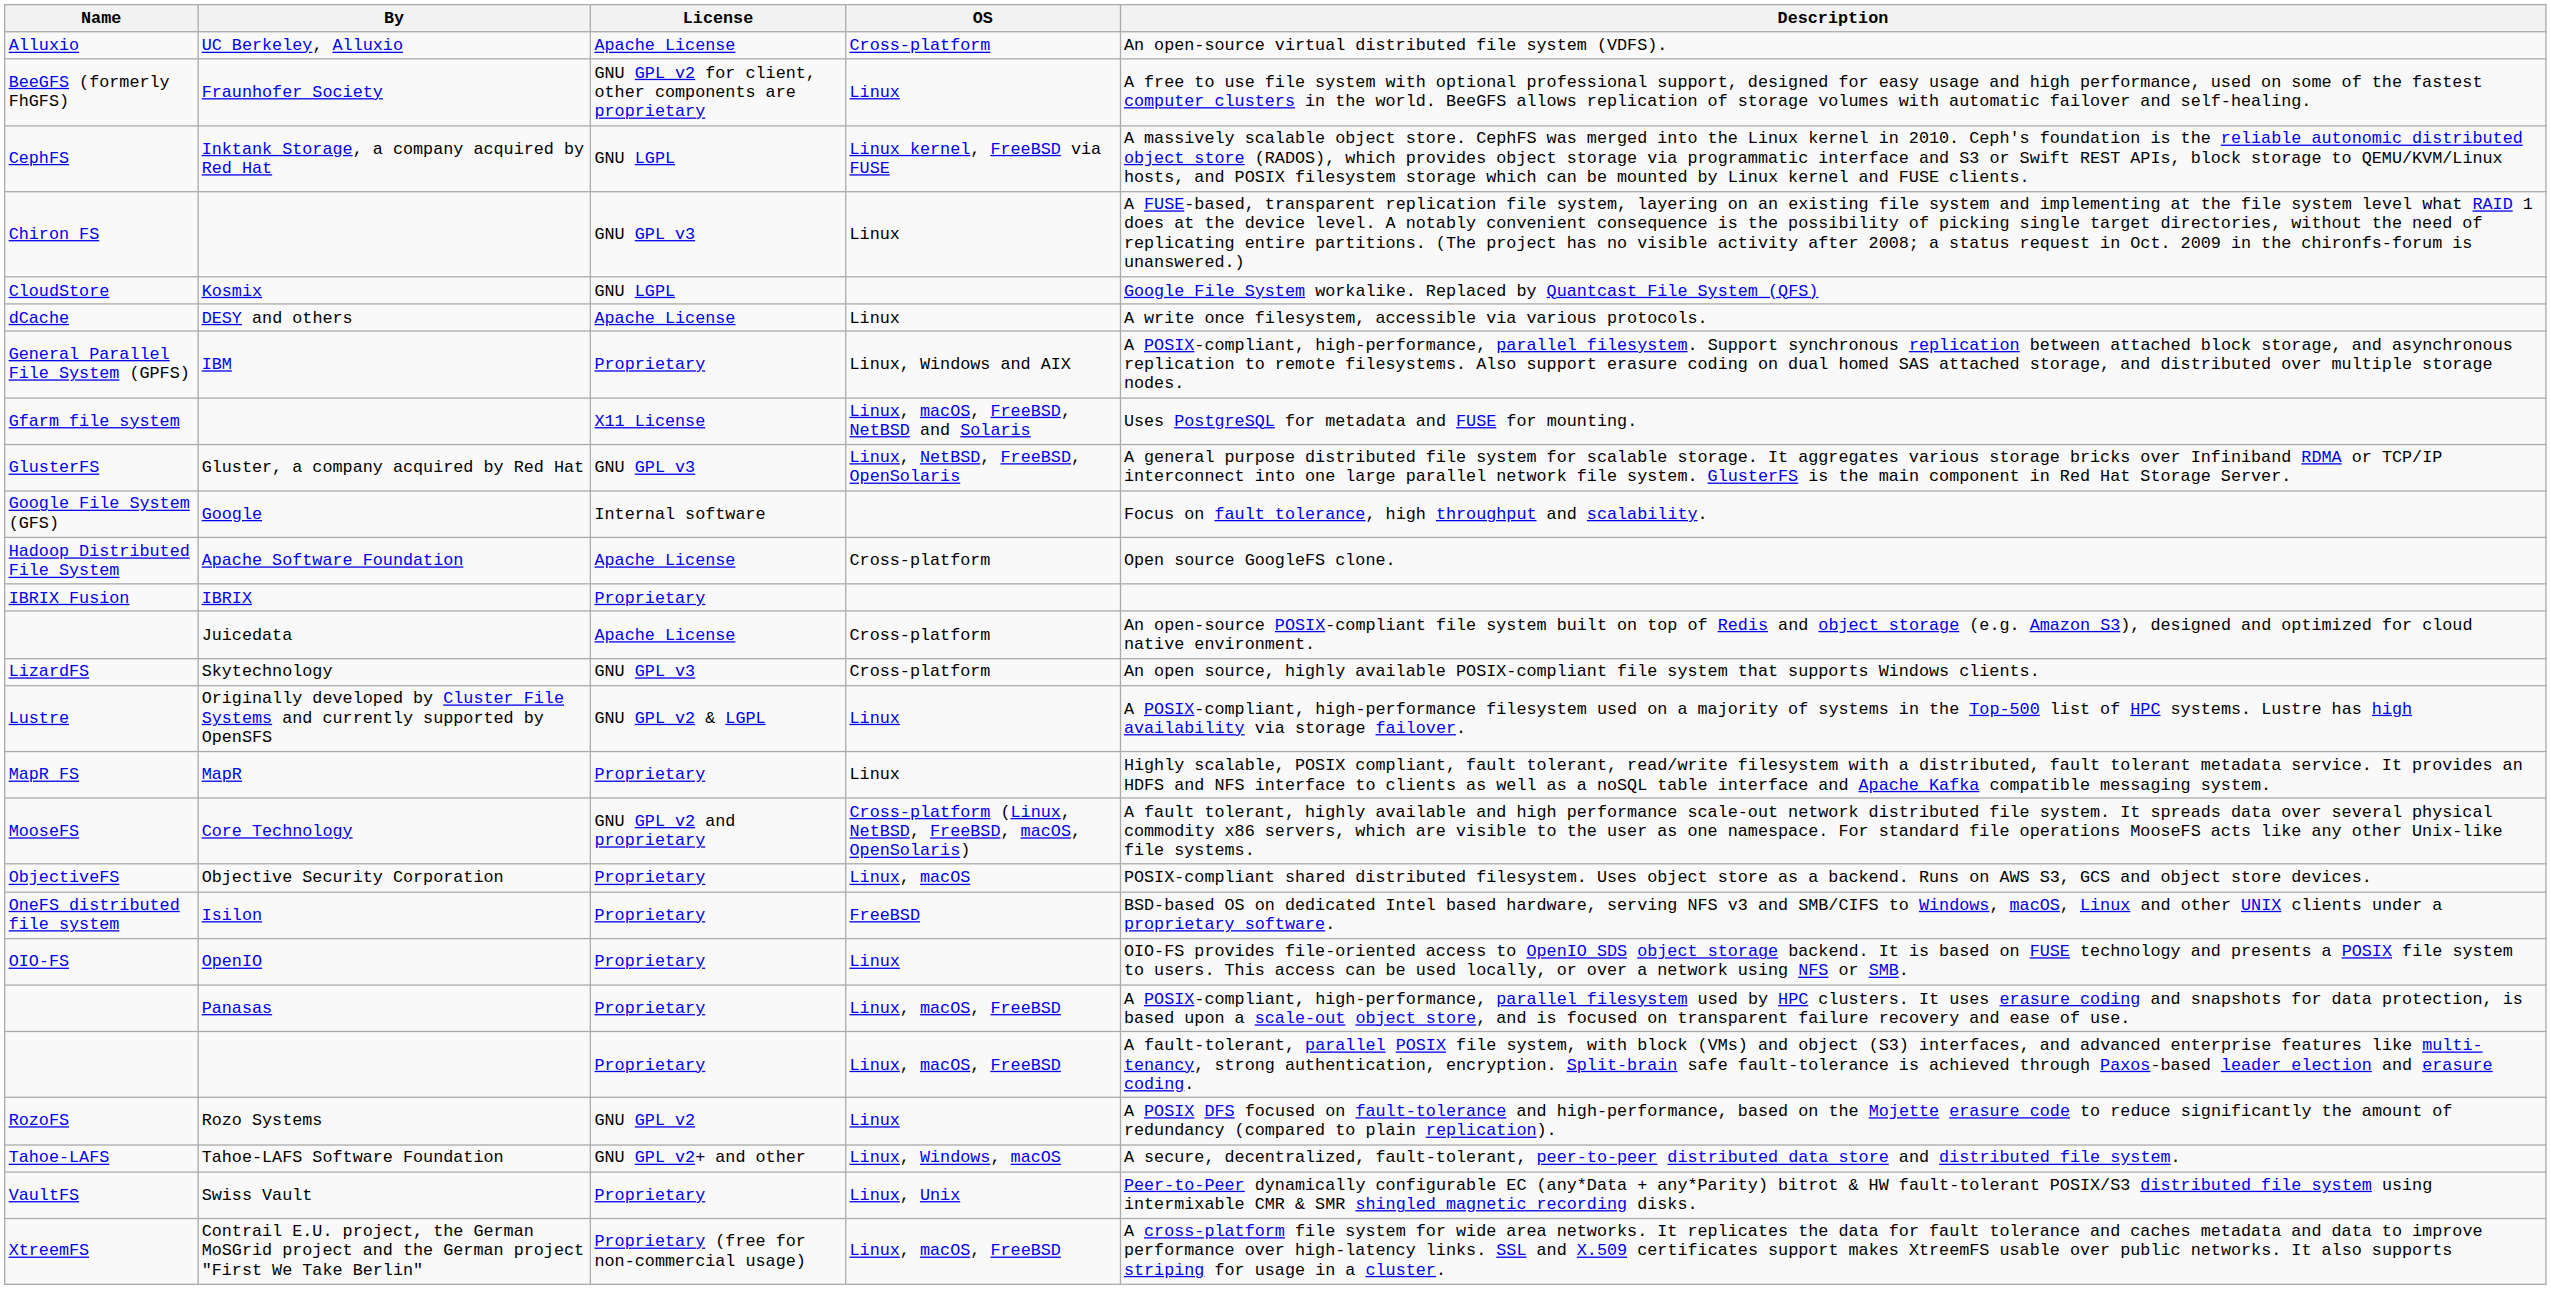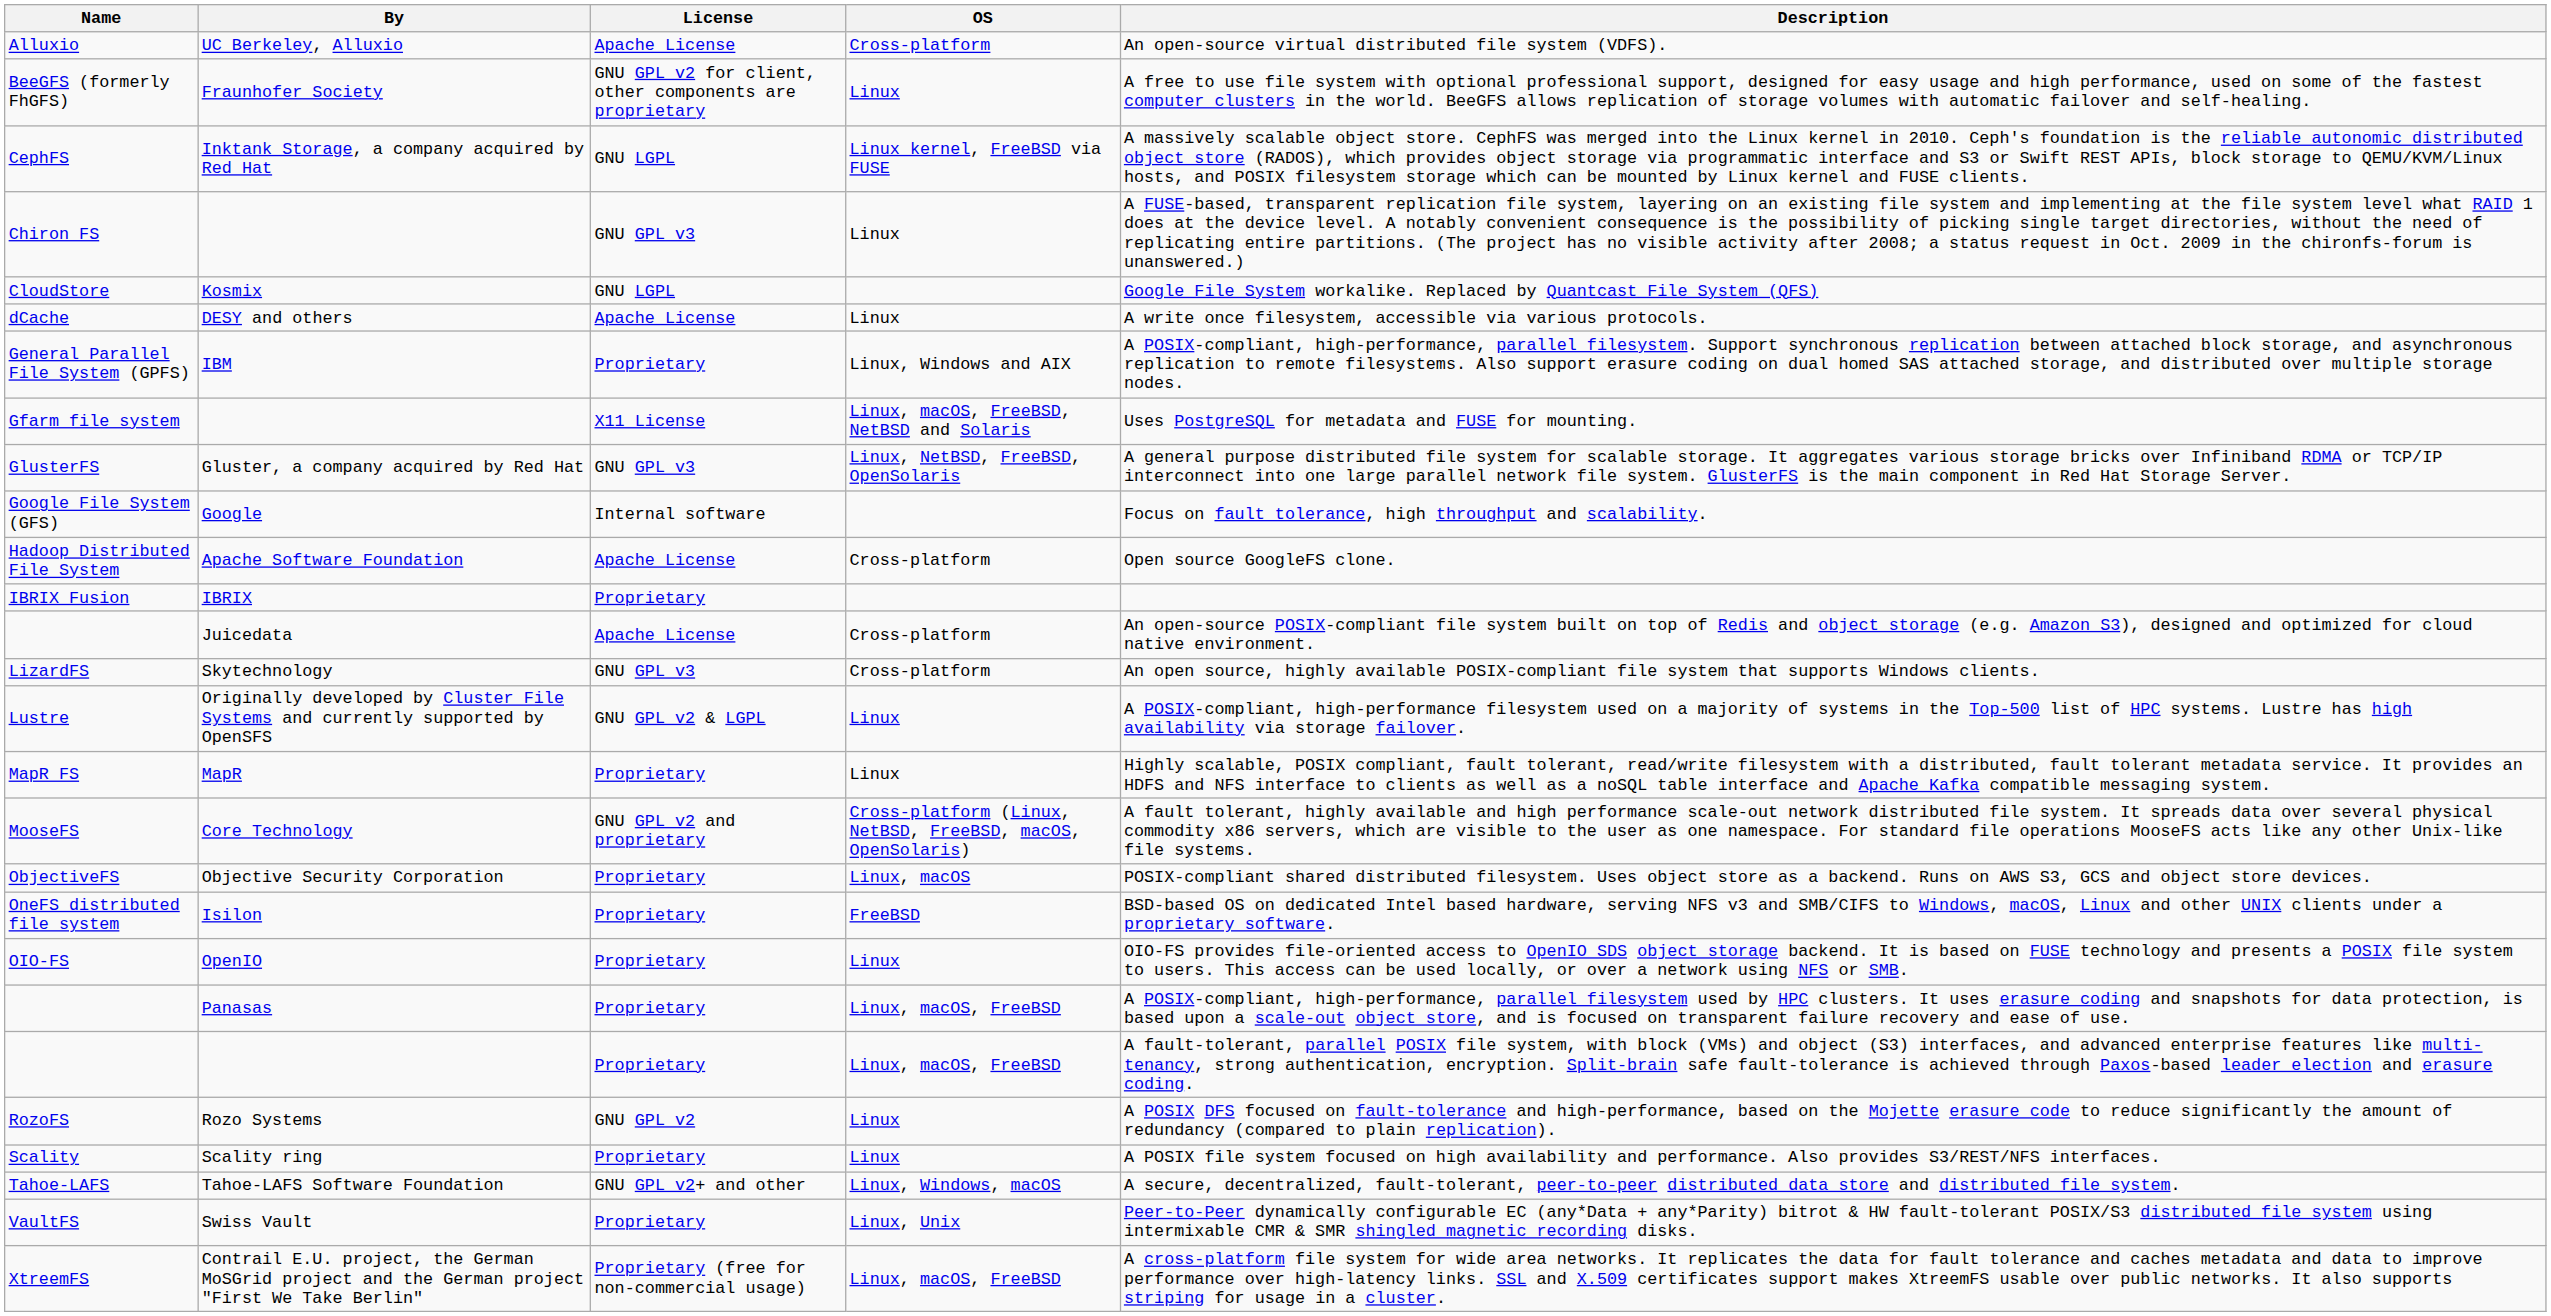 <table class="wikitable sortable">
 <tr>
 <th>Name</th>
 <th>By</th>
 <th>License</th>
 <th>OS</th>
 <th class=unsortable>Description</th>
 </tr>
 <tr>
 <td><a href='#'>Alluxio</a></td>
 <td><a href='#'>UC Berkeley</a>, <a href='#'>Alluxio</a></td>
 <td><a href='#'>Apache License</a></td>
 <td><a href='#'>Cross-platform</a></td>
 <td>An open-source virtual distributed file system (VDFS).</td>
 </tr>
 <tr>
 <td><a href='#'>BeeGFS</a> (formerly FhGFS)</td>
 <td><a href='#'>Fraunhofer Society</a></td>
 <td>GNU <a href='#'>GPL v2</a> for client, other components are <a href='#'>proprietary</a></td>
 <td><a href='#'>Linux</a></td>
 <td>A free to use file system with optional professional support, designed for easy usage and high performance, used on some of the fastest <a href='#'>computer clusters</a> in the world. BeeGFS allows replication of storage volumes with automatic failover and self-healing.</td>
 </tr>
 <tr>
 <td><a href='#'>CephFS</a></td>
 <td><a href='#'>Inktank Storage</a>, a company acquired by <a href='#'>Red Hat</a> </td>
 <td>GNU <a href='#'>LGPL</a></td>
 <td><a href='#'>Linux kernel</a>, <a href='#'>FreeBSD</a> via <a href='#'>FUSE</a></td>
 <td>A massively scalable object store. CephFS was merged into the Linux kernel in 2010. Ceph's foundation is the <a href='#'>reliable autonomic distributed object store</a> (RADOS), which provides object storage via programmatic interface and S3 or Swift REST APIs, block storage to QEMU/KVM/Linux hosts, and POSIX filesystem storage which can be mounted by Linux kernel and FUSE clients.</td>
 </tr>
 <tr>
 <td><a href='#'>Chiron FS</a></td>
 <td></td>
 <td>GNU <a href='#'>GPL v3</a></td>
 <td>Linux</td>
 <td>A <a href='#'>FUSE</a>-based, transparent replication file system, layering on an existing file system and implementing at the file system level what <a href='#'>RAID</a> 1 does at the device level. A notably convenient consequence is the possibility of picking single target directories, without the need of replicating entire partitions. (The project has no visible activity after 2008; a status request in Oct. 2009 in the chironfs-forum is unanswered.)</td>
 </tr>
 <tr>
 <td><a href='#'>CloudStore</a></td>
 <td><a href='#'>Kosmix</a></td>
 <td>GNU <a href='#'>LGPL</a></td>
 <td></td>
 <td><a href='#'>Google File System</a> workalike.  Replaced by <a href='#'>Quantcast File System (QFS)</a></td>
 </tr>
 <tr>
 <td><a href='#'>dCache</a></td>
 <td><a href='#'>DESY</a> and others</td>
 <td><a href='#'>Apache License</a></td>
 <td>Linux</td>
 <td>A write once filesystem, accessible via various protocols.</td>
 </tr>
 <tr>
 <td><a href='#'>General Parallel File System</a> (GPFS)</td>
 <td><a href='#'>IBM</a></td>
 <td><a href='#'>Proprietary</a></td>
 <td>Linux, Windows and AIX</td>
 <td>A <a href='#'>POSIX</a>-compliant, high-performance, <a href='#'>parallel filesystem</a>. Support synchronous <a href='#'>replication</a> between attached block storage, and asynchronous replication to remote filesystems. Also support erasure coding on dual homed SAS attached storage, and distributed over multiple storage nodes.</td>
 </tr>
 <tr>
 <td><a href='#'>Gfarm file system</a></td>
 <td></td>
 <td><a href='#'>X11 License</a></td>
 <td><a href='#'>Linux</a>, <a href='#'>macOS</a>, <a href='#'>FreeBSD</a>, <a href='#'>NetBSD</a> and <a href='#'>Solaris</a></td>
 <td>Uses <a href='#'>PostgreSQL</a> for metadata and <a href='#'>FUSE</a> for mounting.</td>
 </tr>
 <tr>
 <td><a href='#'>GlusterFS</a></td>
 <td>Gluster, a company acquired by Red Hat</td>
 <td>GNU <a href='#'>GPL v3</a></td>
 <td> <a href='#'>Linux</a>, <a href='#'>NetBSD</a>, <a href='#'>FreeBSD</a>, <a href='#'>OpenSolaris</a></td>
 <td>A general purpose distributed file system for scalable storage. It aggregates various storage bricks over Infiniband <a href='#'>RDMA</a> or TCP/IP interconnect into one large parallel network file system. <a href='#'>GlusterFS</a> is the main component in Red Hat Storage Server.</td>
 </tr>
 <tr>
 <td><a href='#'>Google File System</a> (GFS)</td>
 <td><a href='#'>Google</a></td>
 <td>Internal software</td>
 <td></td>
 <td>Focus on <a href='#'>fault tolerance</a>, high <a href='#'>throughput</a> and <a href='#'>scalability</a>.</td>
 </tr>
 <tr>
 <td><a href='#'>Hadoop Distributed File System</a></td>
 <td><a href='#'>Apache Software Foundation</a></td>
 <td><a href='#'>Apache License</a></td>
 <td>Cross-platform</td>
 <td>Open source GoogleFS clone.</td>
 </tr>
 <tr>
 <td><a href='#'>IBRIX Fusion</a></td>
 <td><a href='#'>IBRIX</a></td>
 <td><a href='#'>Proprietary</a></td>
 <td></td>
 <td></td>
 </tr>
 <tr>
 <td></td>
 <td>Juicedata</td>
 <td><a href='#'>Apache License</a></td>
 <td>Cross-platform</td>
 <td>An open-source <a href='#'>POSIX</a>-compliant file system built on top of <a href='#'>Redis</a> and <a href='#'>object storage</a> (e.g. <a href='#'>Amazon S3</a>), designed and optimized for cloud native environment.</td>
 </tr>
 <tr>
 <td><a href='#'>LizardFS</a></td>
 <td>Skytechnology</td>
 <td>GNU <a href='#'>GPL v3</a></td>
 <td>Cross-platform</td>
 <td>An open source, highly available POSIX-compliant file system that supports Windows clients.</td>
 </tr>
 <tr>
 <td><a href='#'>Lustre</a></td>
 <td>Originally developed by <a href='#'>Cluster File Systems</a> and currently supported by OpenSFS</td>
 <td>GNU <a href='#'>GPL v2</a> & <a href='#'>LGPL</a></td>
 <td><a href='#'>Linux</a></td>
 <td>A <a href='#'>POSIX</a>-compliant, high-performance filesystem used on a majority of systems in the <a href='#'>Top-500</a> list of <a href='#'>HPC</a> systems. Lustre has <a href='#'>high availability</a> via storage <a href='#'>failover</a>.</td>
 </tr>
 <tr>
 <td><a href='#'>MapR FS</a></td>
 <td><a href='#'>MapR</a></td>
 <td><a href='#'>Proprietary</a></td>
 <td>Linux</td>
 <td>Highly scalable, POSIX compliant, fault tolerant, read/write filesystem with a distributed, fault tolerant metadata service. It provides an HDFS and NFS interface to clients as well as a noSQL table interface and <a href='#'>Apache Kafka</a> compatible messaging system.</td>
 </tr>
 <tr>
 <td><a href='#'>MooseFS</a></td>
 <td><a href='#'>Core Technology</a></td>
 <td>GNU <a href='#'>GPL v2</a> and <a href='#'>proprietary</a></td>
 <td><a href='#'>Cross-platform</a> (<a href='#'>Linux</a>, <a href='#'>NetBSD</a>, <a href='#'>FreeBSD</a>, <a href='#'>macOS</a>, <a href='#'>OpenSolaris</a>)</td>
 <td>A fault tolerant, highly available and high performance scale-out network distributed file system. It spreads data over several physical commodity x86 servers, which are visible to the user as one namespace. For standard file operations MooseFS acts like any other Unix-like file systems.</td>
 </tr>
 <tr>
 <td><a href='#'>ObjectiveFS</a></td>
 <td>Objective Security Corporation</td>
 <td><a href='#'>Proprietary</a></td>
 <td><a href='#'>Linux</a>, <a href='#'>macOS</a></td>
 <td>POSIX-compliant shared distributed filesystem. Uses object store as a backend. Runs on AWS S3, GCS and object store devices.</td>
 </tr>
 <tr>
 <td><a href='#'>OneFS distributed file system</a></td>
 <td><a href='#'>Isilon</a></td>
 <td><a href='#'>Proprietary</a></td>
 <td><a href='#'>FreeBSD</a></td>
 <td>BSD-based OS on dedicated Intel based hardware, serving NFS v3 and SMB/CIFS to <a href='#'>Windows</a>, <a href='#'>macOS</a>, <a href='#'>Linux</a> and other <a href='#'>UNIX</a> clients under a <a href='#'>proprietary software</a>.</td>
 </tr>
 <tr>
 <td><a href='#'>OIO-FS</a></td>
 <td><a href='#'>OpenIO</a></td>
 <td><a href='#'>Proprietary</a></td>
 <td><a href='#'>Linux</a></td>
 <td>OIO-FS provides file-oriented access to <a href='#'>OpenIO SDS</a> <a href='#'>object storage</a> backend. It is based on <a href='#'>FUSE</a> technology and presents a <a href='#'>POSIX</a> file system to users. This access can be used locally, or over a network using <a href='#'>NFS</a> or <a href='#'>SMB</a>.</td>
 </tr>
 <tr>
 <td></td>
 <td><a href='#'>Panasas</a></td>
 <td><a href='#'>Proprietary</a></td>
 <td><a href='#'>Linux</a>, <a href='#'>macOS</a>, <a href='#'>FreeBSD</a></td>
 <td>A <a href='#'>POSIX</a>-compliant, high-performance, <a href='#'>parallel filesystem</a> used by <a href='#'>HPC</a> clusters. It uses <a href='#'>erasure coding</a> and snapshots for data protection, is based upon a <a href='#'>scale-out</a> <a href='#'>object store</a>, and is focused on transparent failure recovery and ease of use.</td>
 </tr>
 <tr>
 <td></td>
 <td></td>
 <td><a href='#'>Proprietary</a></td>
 <td><a href='#'>Linux</a>, <a href='#'>macOS</a>, <a href='#'>FreeBSD</a></td>
 <td>A fault-tolerant, <a href='#'>parallel</a> <a href='#'>POSIX</a> file system, with block (VMs) and object (S3) interfaces, and advanced enterprise features like <a href='#'>multi-tenancy</a>, strong authentication, encryption. <a href='#'>Split-brain</a> safe fault-tolerance is achieved through <a href='#'>Paxos</a>-based <a href='#'>leader election</a> and <a href='#'>erasure coding</a>.</td>
 </tr>
 <tr>
 <td><a href='#'>RozoFS</a></td>
 <td>Rozo Systems</td>
 <td>GNU <a href='#'>GPL v2</a></td>
 <td><a href='#'>Linux</a></td>
 <td>A <a href='#'>POSIX</a> <a href='#'>DFS</a> focused on <a href='#'>fault-tolerance</a> and high-performance, based on the <a href='#'>Mojette</a> <a href='#'>erasure code</a> to reduce significantly the amount of redundancy (compared to plain <a href='#'>replication</a>).</td>
 </tr>
 <tr>
+<td><a href='#'>Scality</a></td>
+<td>Scality ring</td>
+<td><a href='#'>Proprietary</a></td>
+<td><a href='#'>Linux</a></td>
+<td>A POSIX file system focused on high availability and performance. Also provides S3/REST/NFS interfaces.</td>
+</tr>
+<tr>
 <td><a href='#'>Tahoe-LAFS</a></td>
 <td>Tahoe-LAFS Software Foundation</td>
 <td>GNU <a href='#'>GPL v2</a>+ and other</td>
 <td><a href='#'>Linux</a>, <a href='#'>Windows</a>, <a href='#'>macOS</a></td>
 <td>A secure, decentralized, fault-tolerant, <a href='#'>peer-to-peer</a> <a href='#'>distributed data store</a> and <a href='#'>distributed file system</a>.</td>
 </tr>
 <tr>
 <td><a href='#'>VaultFS</a></td>
 <td>Swiss Vault</td>
 <td><a href='#'>Proprietary</a></td>
 <td><a href='#'>Linux</a>, <a href='#'>Unix</a></td>
 <td><a href='#'>Peer-to-Peer</a> dynamically configurable EC (any*Data + any*Parity) bitrot & HW fault-tolerant POSIX/S3 <a href='#'>distributed file system</a> using intermixable CMR & SMR <a href='#'>shingled magnetic recording</a> disks.</td>
 </tr>
 <tr>
 <td><a href='#'>XtreemFS</a></td>
 <td>Contrail E.U. project, the German MoSGrid project and the German project "First We Take Berlin"</td>
 <td><a href='#'>Proprietary</a> (free for non-commercial usage)</td>
 <td><a href='#'>Linux</a>, <a href='#'>macOS</a>, <a href='#'>FreeBSD</a></td>
 <td>A <a href='#'>cross-platform</a> file system for wide area networks. It replicates the data for fault tolerance and caches metadata and data to improve performance over high-latency links. <a href='#'>SSL</a> and <a href='#'>X.509</a> certificates support makes XtreemFS usable over public networks. It also supports <a href='#'>striping</a> for usage in a <a href='#'>cluster</a>.</td>
 </tr>
 </table>
